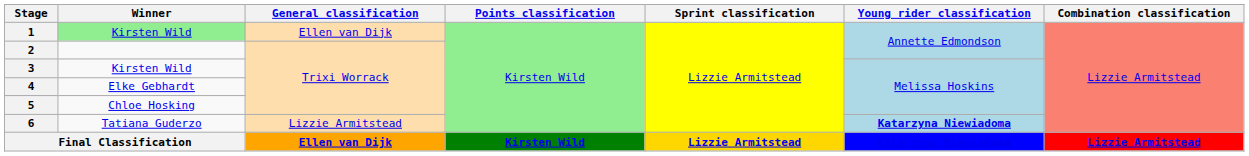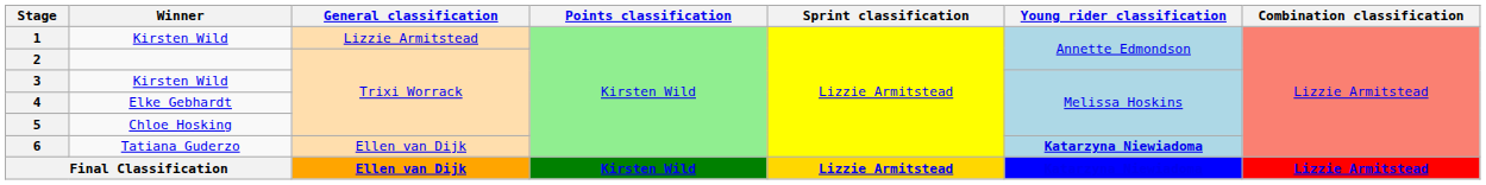 <table class="wikitable" style="text-align: center; font-size:86%;">
 <tr style="background-color: #efefef;">
 <th width="1%">Stage</th>
 <th width="7%">Winner</th>
 <th width="7%"><a href='#'>General classification</a><br></th>
 <th width="7%"><a href='#'>Points classification</a><br></th>
 <th width="7%">Sprint classification<br></th>
 <th width="7%"><a href='#'>Young rider classification</a><br></th>
 <th width="7%">Combination classification<br></th>
 </tr>
 <tr>
 <th>1</th>
-<td style="background: lightgreen;"><a href='#'>Kirsten Wild</a></td>
-<td style="background:navajowhite;"><a href='#'>Ellen van Dijk</a></td>
+<td><a href='#'>Kirsten Wild</a></td>
+<td style="background:navajowhite;"><a href='#'>Lizzie Armitstead</a></td>
 <td style="background:lightgreen;" rowspan=6><a href='#'>Kirsten Wild</a></td>
 <td style="background:yellow;" rowspan=6><a href='#'>Lizzie Armitstead</a></td>
 <td style="background:lightblue;" rowspan=2><a href='#'>Annette Edmondson</a></td>
 <td style="background:salmon;" rowspan=6><a href='#'>Lizzie Armitstead</a></td>
 </tr>
 <tr>
 <th>2</th>
 <td></td>
 <td style="background:navajowhite;" rowspan=4><a href='#'>Trixi Worrack</a></td>
 </tr>
 <tr>
 <th>3</th>
 <td><a href='#'>Kirsten Wild</a></td>
 <td style="background:lightblue;" rowspan=3><a href='#'>Melissa Hoskins</a></td>
 </tr>
 <tr>
 <th>4</th>
 <td><a href='#'>Elke Gebhardt</a></td>
 </tr>
 <tr>
 <th>5</th>
 <td><a href='#'>Chloe Hosking</a></td>
 </tr>
 <tr>
 <th>6</th>
 <td><a href='#'>Tatiana Guderzo</a></td>
-<td style="background:navajowhite;"><a href='#'>Lizzie Armitstead</a></td>
+<td style="background:navajowhite;"><a href='#'>Ellen van Dijk</a></td>
 <td style="background:lightblue;"><strong><a href='#'>Katarzyna Niewiadoma</a></strong></td>
 </tr>
 <tr>
 <th colspan=2><strong>Final Classification</strong></th>
 <th style="background:orange;"><a href='#'>Ellen van Dijk</a></th>
 <th style="background:green;"><a href='#'>Kirsten Wild</a></th>
 <th style="background:gold;"><a href='#'>Lizzie Armitstead</a></th>
 <th style="background:blue;"><a href='#'>Katarzyna Niewiadoma</a></th>
 <th style="background:red;"><a href='#'>Lizzie Armitstead</a></th>
 </tr>
 </table>
